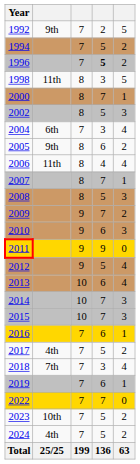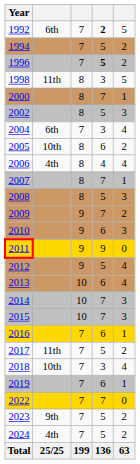 <table class="wikitable" style="text-align: center;">
 <tr>
 <th>Year</th>
 <th width="50"></th>
 <th width=25></th>
 <th width=25></th>
 <th width=25></th>
 </tr>
 <tr>
 <td> <a href='#'>1992</a></td>
-<td>9th</td>
+<td>6th</td>
 <td>7</td>
-<td>2</td>
+<td><strong>2</strong></td>
 <td>5</td>
 </tr>
 <tr bgcolor=cc9966>
 <td> <a href='#'>1994</a></td>
 <td></td>
 <td>7</td>
 <td>5</td>
 <td>2</td>
 </tr>
 <tr bgcolor=silver>
 <td> <a href='#'>1996</a></td>
 <td></td>
 <td>7</td>
 <td><strong>5</strong></td>
 <td>2</td>
 </tr>
 <tr>
 <td> <a href='#'>1998</a></td>
 <td>11th</td>
 <td>8</td>
 <td>3</td>
 <td>5</td>
 </tr>
 <tr bgcolor=cc9966>
 <td> <a href='#'>2000</a></td>
 <td></td>
 <td>8</td>
 <td>7</td>
 <td>1</td>
 </tr>
 <tr bgcolor=silver>
 <td> <a href='#'>2002</a></td>
 <td></td>
 <td>8</td>
 <td>5</td>
 <td>3</td>
 </tr>
 <tr>
 <td> <a href='#'>2004</a></td>
 <td>6th</td>
 <td>7</td>
 <td>3</td>
 <td>4</td>
 </tr>
 <tr>
 <td> <a href='#'>2005</a></td>
-<td>9th</td>
+<td>10th</td>
 <td>8</td>
 <td>6</td>
 <td>2</td>
 </tr>
 <tr>
 <td> <a href='#'>2006</a></td>
-<td>11th</td>
+<td>4th</td>
 <td>8</td>
 <td>4</td>
 <td>4</td>
 </tr>
 <tr bgcolor=silver>
 <td> <a href='#'>2007</a></td>
 <td></td>
 <td>8</td>
 <td>7</td>
 <td>1</td>
 </tr>
 <tr bgcolor=cc9966>
 <td> <a href='#'>2008</a></td>
 <td></td>
 <td>8</td>
 <td>5</td>
 <td>3</td>
 </tr>
 <tr bgcolor=cc9966>
 <td> <a href='#'>2009</a></td>
 <td></td>
 <td>9</td>
 <td>7</td>
 <td>2</td>
 </tr>
 <tr bgcolor=cc9966>
 <td> <a href='#'>2010</a></td>
 <td></td>
 <td>9</td>
 <td>6</td>
 <td>3</td>
 </tr>
 <tr bgcolor=gold>
 <td style="border: 3px solid red"> <a href='#'>2011</a></td>
 <td></td>
 <td>9</td>
 <td>9</td>
 <td>0</td>
 </tr>
 <tr bgcolor=cc9966>
 <td> <a href='#'>2012</a></td>
 <td></td>
 <td>9</td>
 <td>5</td>
 <td>4</td>
 </tr>
 <tr bgcolor=cc9966>
 <td> <a href='#'>2013</a></td>
 <td></td>
 <td>10</td>
 <td>6</td>
 <td>4</td>
 </tr>
 <tr bgcolor=silver>
 <td> <a href='#'>2014</a></td>
 <td></td>
 <td>10</td>
 <td>7</td>
 <td>3</td>
 </tr>
 <tr bgcolor=silver>
 <td> <a href='#'>2015</a></td>
 <td></td>
 <td>10</td>
 <td>7</td>
 <td>3</td>
 </tr>
 <tr bgcolor=gold>
 <td> <a href='#'>2016</a></td>
 <td></td>
 <td>7</td>
 <td>6</td>
 <td>1</td>
 </tr>
 <tr>
 <td> <a href='#'>2017</a></td>
-<td>4th</td>
+<td>11th</td>
 <td>7</td>
 <td>5</td>
 <td>2</td>
 </tr>
 <tr>
 <td> <a href='#'>2018</a></td>
-<td>7th</td>
+<td>10th</td>
 <td>7</td>
 <td>3</td>
 <td>4</td>
 </tr>
 <tr bgcolor=silver>
 <td> <a href='#'>2019</a></td>
 <td></td>
 <td>7</td>
 <td>6</td>
 <td>1</td>
 </tr>
 <tr bgcolor=gold>
 <td> <a href='#'>2022</a></td>
 <td></td>
 <td>7</td>
 <td>7</td>
 <td>0</td>
 </tr>
 <tr>
 <td> <a href='#'>2023</a></td>
-<td>10th</td>
+<td>9th</td>
 <td>7</td>
 <td>5</td>
 <td>2</td>
 </tr>
 <tr>
 <td> <a href='#'>2024</a></td>
 <td>4th</td>
 <td>7</td>
 <td>5</td>
 <td>2</td>
 </tr>
 <tr>
 <th>Total</th>
 <th>25/25</th>
 <th>199</th>
 <th>136</th>
 <th>63</th>
 </tr>
 </table>
